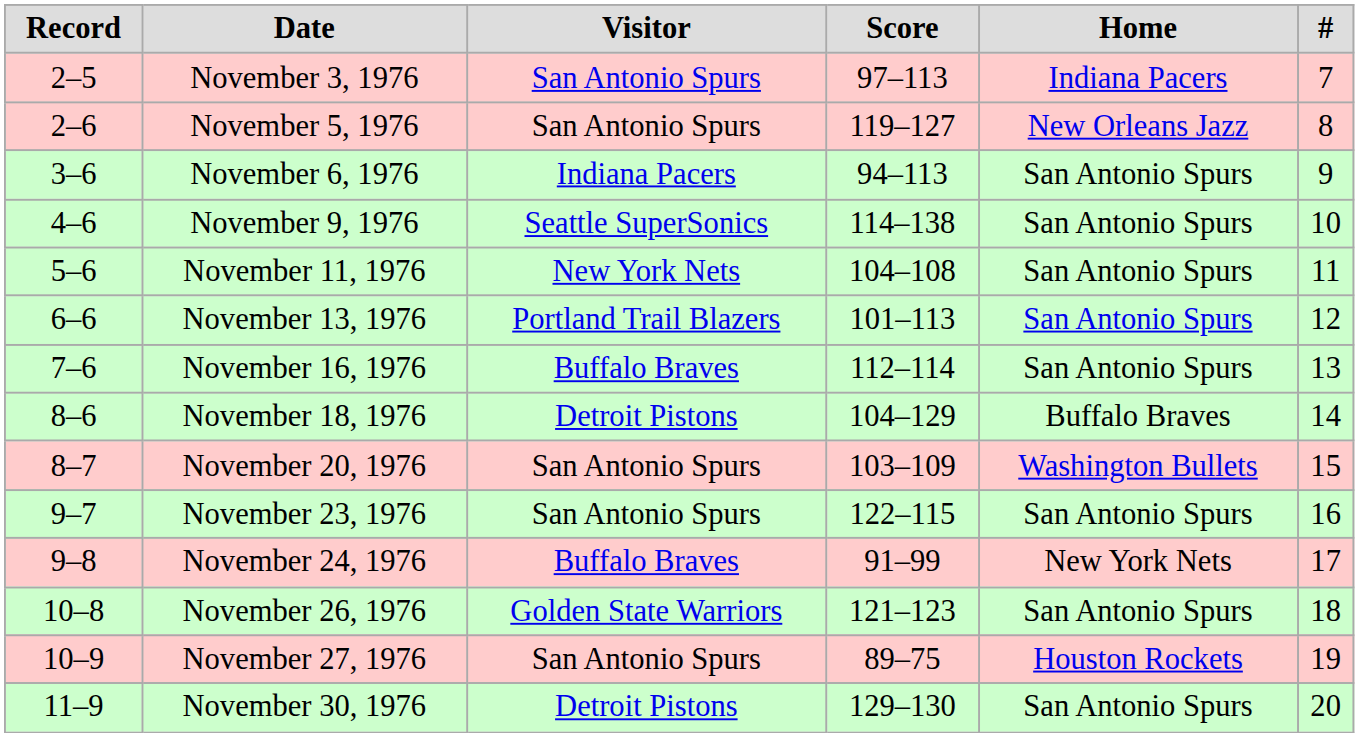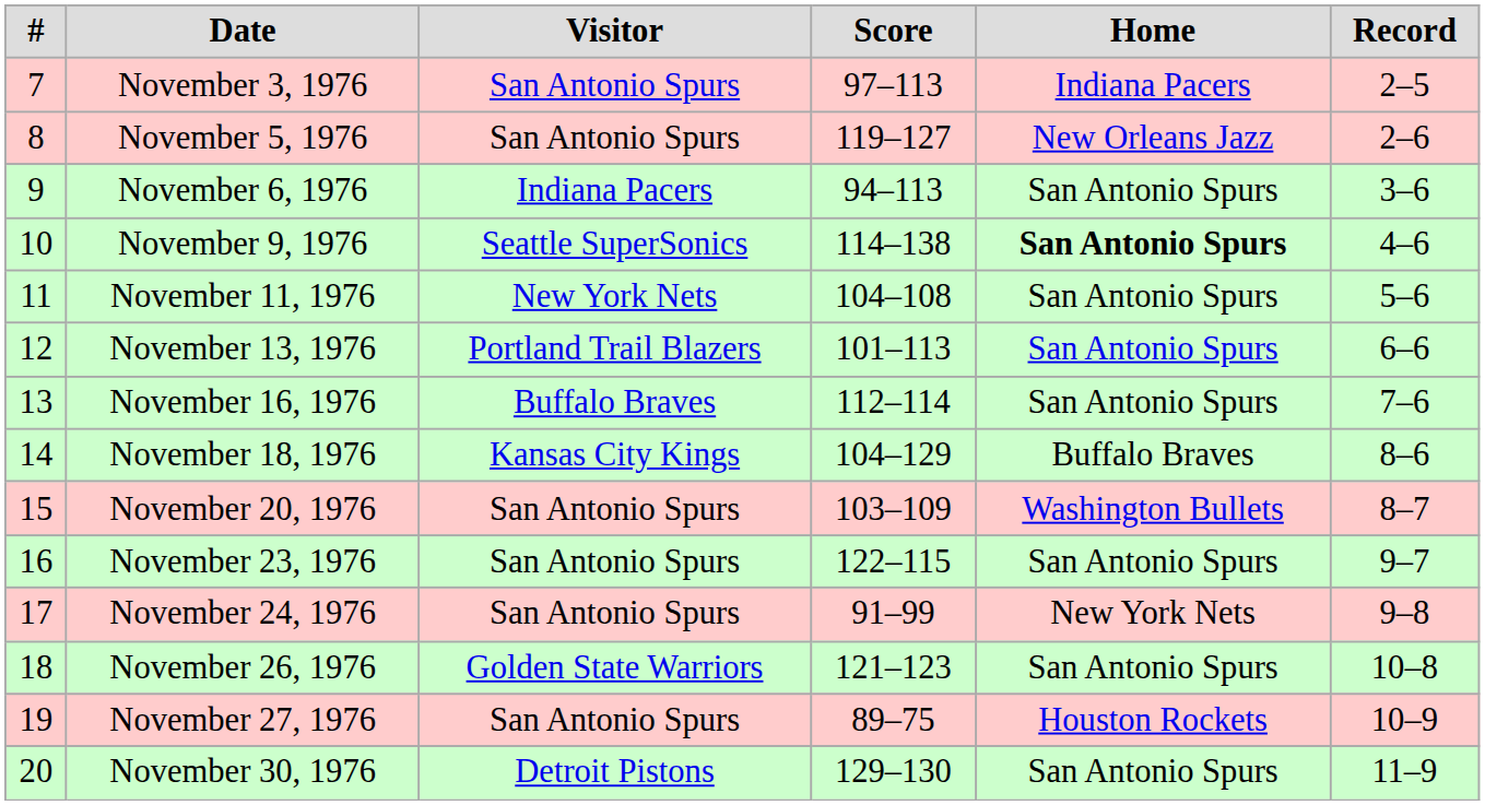 <table class="wikitable" width="80%">
 <tr align="center"  bgcolor="#dddddd">
-<td><strong>Record</strong></td>
+<td><strong>#</strong></td>
 <td><strong>Date</strong></td>
 <td><strong>Visitor</strong></td>
 <td><strong>Score</strong></td>
 <td><strong>Home</strong></td>
-<td><strong>#</strong></td>
+<td><strong>Record</strong></td>
 </tr>
 <tr align="center" bgcolor="#ffcccc">
-<td>2–5</td>
+<td>7</td>
 <td>November 3, 1976</td>
 <td><a href='#'>San Antonio Spurs</a></td>
 <td>97–113</td>
 <td><a href='#'>Indiana Pacers</a></td>
-<td>7</td>
+<td>2–5</td>
 </tr>
 <tr align="center" bgcolor="#ffcccc">
-<td>2–6</td>
+<td>8</td>
 <td>November 5, 1976</td>
 <td>San Antonio Spurs</td>
 <td>119–127</td>
 <td><a href='#'>New Orleans Jazz</a></td>
-<td>8</td>
+<td>2–6</td>
 </tr>
 <tr align="center" bgcolor="#ccffcc">
-<td>3–6</td>
+<td>9</td>
 <td>November 6, 1976</td>
 <td><a href='#'>Indiana Pacers</a></td>
 <td>94–113</td>
 <td>San Antonio Spurs</td>
-<td>9</td>
+<td>3–6</td>
 </tr>
 <tr align="center" bgcolor="#ccffcc">
-<td>4–6</td>
+<td>10</td>
 <td>November 9, 1976</td>
 <td><a href='#'>Seattle SuperSonics</a></td>
 <td>114–138</td>
-<td>San Antonio Spurs</td>
-<td>10</td>
+<td><strong>San Antonio Spurs</strong></td>
+<td>4–6</td>
 </tr>
 <tr align="center" bgcolor="#ccffcc">
-<td>5–6</td>
+<td>11</td>
 <td>November 11, 1976</td>
 <td><a href='#'>New York Nets</a></td>
 <td>104–108</td>
 <td>San Antonio Spurs</td>
-<td>11</td>
+<td>5–6</td>
 </tr>
 <tr align="center" bgcolor="#ccffcc">
-<td>6–6</td>
+<td>12</td>
 <td>November 13, 1976</td>
 <td><a href='#'>Portland Trail Blazers</a></td>
 <td>101–113</td>
 <td><a href='#'>San Antonio Spurs</a></td>
-<td>12</td>
+<td>6–6</td>
 </tr>
 <tr align="center" bgcolor="#ccffcc">
-<td>7–6</td>
+<td>13</td>
 <td>November 16, 1976</td>
 <td><a href='#'>Buffalo Braves</a></td>
 <td>112–114</td>
 <td>San Antonio Spurs</td>
-<td>13</td>
+<td>7–6</td>
 </tr>
 <tr align="center" bgcolor="#ccffcc">
-<td>8–6</td>
+<td>14</td>
 <td>November 18, 1976</td>
-<td><a href='#'>Detroit Pistons</a></td>
+<td><a href='#'>Kansas City Kings</a></td>
 <td>104–129</td>
 <td>Buffalo Braves</td>
-<td>14</td>
+<td>8–6</td>
 </tr>
 <tr align="center" bgcolor="#ffcccc">
-<td>8–7</td>
+<td>15</td>
 <td>November 20, 1976</td>
 <td>San Antonio Spurs</td>
 <td>103–109</td>
 <td><a href='#'>Washington Bullets</a></td>
-<td>15</td>
+<td>8–7</td>
 </tr>
 <tr align="center" bgcolor="#ccffcc">
-<td>9–7</td>
+<td>16</td>
 <td>November 23, 1976</td>
 <td>San Antonio Spurs</td>
 <td>122–115</td>
 <td>San Antonio Spurs</td>
-<td>16</td>
+<td>9–7</td>
 </tr>
 <tr align="center" bgcolor="#ffcccc">
-<td>9–8</td>
+<td>17</td>
 <td>November 24, 1976</td>
-<td><a href='#'>Buffalo Braves</a></td>
+<td>San Antonio Spurs</td>
 <td>91–99</td>
 <td>New York Nets</td>
-<td>17</td>
+<td>9–8</td>
 </tr>
 <tr align="center" bgcolor="#ccffcc">
-<td>10–8</td>
+<td>18</td>
 <td>November 26, 1976</td>
 <td><a href='#'>Golden State Warriors</a></td>
 <td>121–123</td>
 <td>San Antonio Spurs</td>
-<td>18</td>
+<td>10–8</td>
 </tr>
 <tr align="center" bgcolor="#ffcccc">
-<td>10–9</td>
+<td>19</td>
 <td>November 27, 1976</td>
 <td>San Antonio Spurs</td>
 <td>89–75</td>
 <td><a href='#'>Houston Rockets</a></td>
-<td>19</td>
+<td>10–9</td>
 </tr>
 <tr align="center" bgcolor="#ccffcc">
-<td>11–9</td>
+<td>20</td>
 <td>November 30, 1976</td>
 <td><a href='#'>Detroit Pistons</a></td>
 <td>129–130</td>
 <td>San Antonio Spurs</td>
-<td>20</td>
+<td>11–9</td>
 </tr>
 </table>
